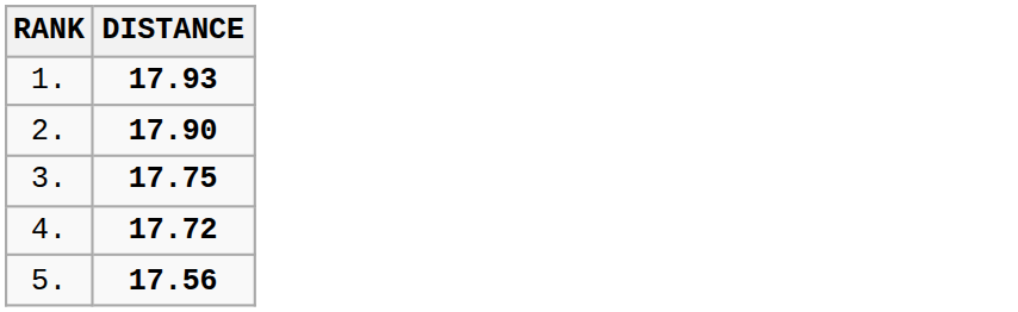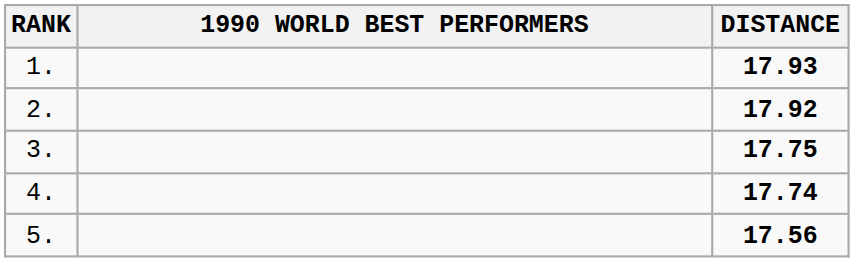 <table class="wikitable" style="border-collapse: collapse; font-size: 90%;">
 <tr>
 <th>RANK</th>
+<th align="center" style="width: 25em">1990 WORLD BEST PERFORMERS</th>
 <th align="center" style="width: 5em">DISTANCE</th>
 </tr>
 <tr>
 <td align="center">1.</td>
+<td></td>
 <td align="center"><strong>17.93</strong></td>
 </tr>
 <tr>
 <td align="center">2.</td>
-<td align="center"><strong>17.90</strong></td>
+<td></td>
+<td align="center"><strong>17.92</strong></td>
 </tr>
 <tr>
 <td align="center">3.</td>
+<td></td>
 <td align="center"><strong>17.75</strong></td>
 </tr>
 <tr>
 <td align="center">4.</td>
-<td align="center"><strong>17.72</strong></td>
+<td></td>
+<td align="center"><strong>17.74</strong></td>
 </tr>
 <tr>
 <td align="center">5.</td>
+<td></td>
 <td align="center"><strong>17.56</strong></td>
 </tr>
 </table>
